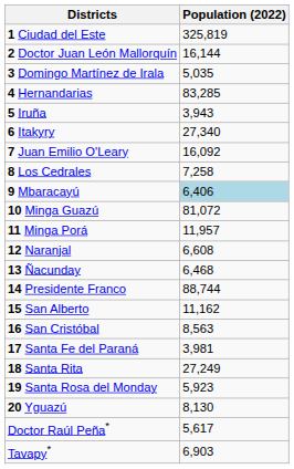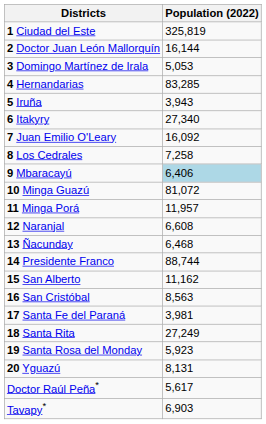 <table class="wikitable">
 <tr>
 <th>Districts</th>
 <th>Population (2022)</th>
 </tr>
 <tr>
 <td><strong>1</strong> <a href='#'>Ciudad del Este</a></td>
 <td>325,819</td>
 </tr>
 <tr>
 <td><strong>2</strong> <a href='#'>Doctor Juan León Mallorquín</a></td>
 <td>16,144</td>
 </tr>
 <tr>
 <td><strong>3</strong> <a href='#'>Domingo Martínez de Irala</a></td>
-<td>5,035</td>
+<td>5,053</td>
 </tr>
 <tr>
 <td><strong>4</strong> <a href='#'>Hernandarias</a></td>
 <td>83,285</td>
 </tr>
 <tr>
 <td><strong>5</strong> <a href='#'>Iruña</a></td>
 <td>3,943</td>
 </tr>
 <tr>
 <td><strong>6</strong> <a href='#'>Itakyry</a></td>
 <td>27,340</td>
 </tr>
 <tr>
 <td><strong>7</strong> <a href='#'>Juan Emilio O'Leary</a></td>
 <td>16,092</td>
 </tr>
 <tr>
 <td><strong>8</strong> <a href='#'>Los Cedrales</a></td>
 <td>7,258</td>
 </tr>
 <tr>
 <td><strong>9</strong> <a href='#'>Mbaracayú</a></td>
 <td style="background: lightblue;">6,406</td>
 </tr>
 <tr>
 <td><strong>10</strong> <a href='#'>Minga Guazú</a></td>
 <td>81,072</td>
 </tr>
 <tr>
 <td><strong>11</strong> <a href='#'>Minga Porá</a></td>
 <td>11,957</td>
 </tr>
 <tr>
 <td><strong>12</strong> <a href='#'>Naranjal</a></td>
 <td>6,608</td>
 </tr>
 <tr>
 <td><strong>13</strong> <a href='#'>Ñacunday</a></td>
 <td>6,468</td>
 </tr>
 <tr>
 <td><strong>14</strong> <a href='#'>Presidente Franco</a></td>
 <td>88,744</td>
 </tr>
 <tr>
 <td><strong>15</strong> <a href='#'>San Alberto</a></td>
 <td>11,162</td>
 </tr>
 <tr>
 <td><strong>16</strong> <a href='#'>San Cristóbal</a></td>
 <td>8,563</td>
 </tr>
 <tr>
 <td><strong>17</strong> <a href='#'>Santa Fe del Paraná</a></td>
 <td>3,981</td>
 </tr>
 <tr>
 <td><strong>18</strong> <a href='#'>Santa Rita</a></td>
 <td>27,249</td>
 </tr>
 <tr>
 <td><strong>19</strong> <a href='#'>Santa Rosa del Monday</a></td>
 <td>5,923</td>
 </tr>
 <tr>
 <td><strong>20</strong> <a href='#'>Yguazú</a></td>
-<td>8,130</td>
+<td>8,131</td>
 </tr>
 <tr>
 <td><a href='#'>Doctor Raúl Peña</a><sup>*</sup></td>
 <td>5,617</td>
 </tr>
 <tr>
 <td><a href='#'>Tavapy</a><sup>*</sup></td>
 <td>6,903</td>
 </tr>
 </table>
